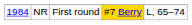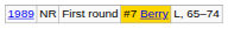 <table class="wikitable" style="text-align:center">
 <tr>
 </tr>
 <tr style="text-align:center;">
-<td><a href='#'>1984</a></td>
+<td><a href='#'>1989</a></td>
 <td>NR</td>
 <td>First round</td>
 <td style="background: gold;">#7 <a href='#'>Berry</a></td>
 <td>L, 65–74</td>
 </tr>
 </table>
